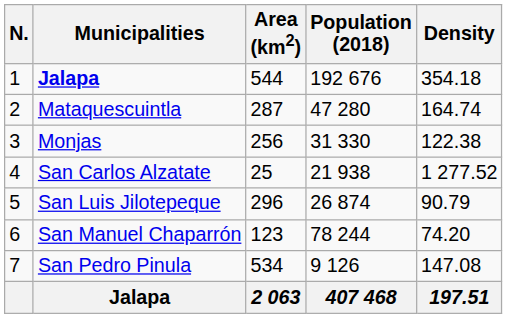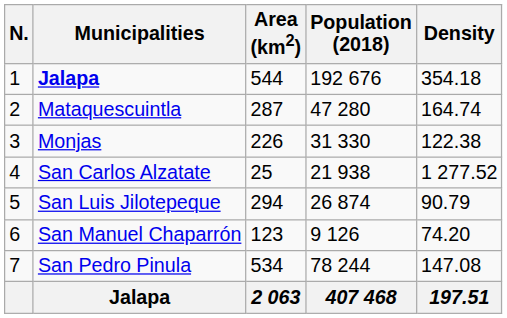 <table class="wikitable sortable">
 <tr>
 <th>N.</th>
 <th>Municipalities</th>
 <th>Area<br>(km<sup>2</sup>)</th>
 <th>Population<br>(2018)</th>
 <th>Density</th>
 </tr>
 <tr>
 <td>1</td>
 <td><strong><a href='#'>Jalapa</a></strong></td>
 <td>544</td>
 <td>192 676</td>
 <td>354.18</td>
 </tr>
 <tr>
 <td>2</td>
 <td><a href='#'>Mataquescuintla</a></td>
 <td>287</td>
 <td>47 280</td>
 <td>164.74</td>
 </tr>
 <tr>
 <td>3</td>
 <td><a href='#'>Monjas</a></td>
-<td>256</td>
+<td>226</td>
 <td>31 330</td>
 <td>122.38</td>
 </tr>
 <tr>
 <td>4</td>
 <td><a href='#'>San Carlos Alzatate</a></td>
 <td>25</td>
 <td>21 938</td>
 <td>1 277.52</td>
 </tr>
 <tr>
 <td>5</td>
 <td><a href='#'>San Luis Jilotepeque</a></td>
-<td>296</td>
+<td>294</td>
 <td>26 874</td>
 <td>90.79</td>
 </tr>
 <tr>
 <td>6</td>
 <td><a href='#'>San Manuel Chaparrón</a></td>
 <td>123</td>
-<td>78 244</td>
+<td>9 126</td>
 <td>74.20</td>
 </tr>
 <tr>
 <td>7</td>
 <td><a href='#'>San Pedro Pinula</a></td>
 <td>534</td>
-<td>9 126</td>
+<td>78 244</td>
 <td>147.08</td>
 </tr>
 <tr>
 <th></th>
 <th>Jalapa</th>
 <th><em>2 063</em></th>
 <th><em>407 468</em></th>
 <th><em>197.51</em></th>
 </tr>
 </table>
